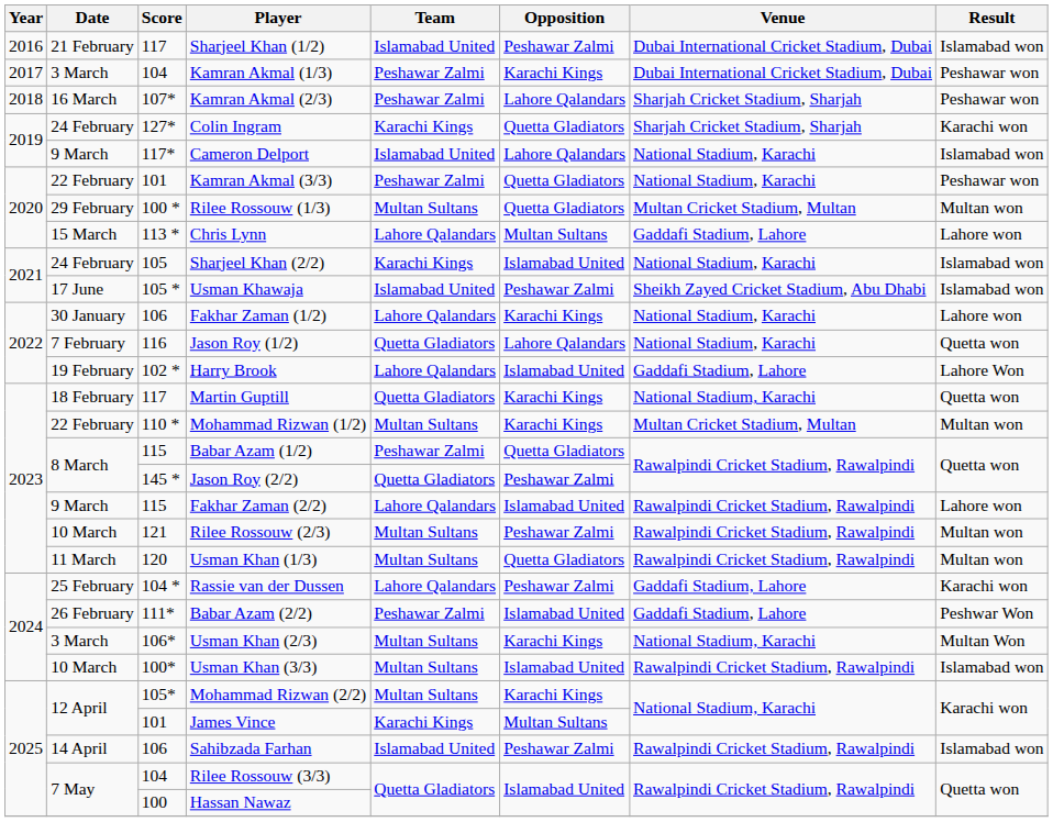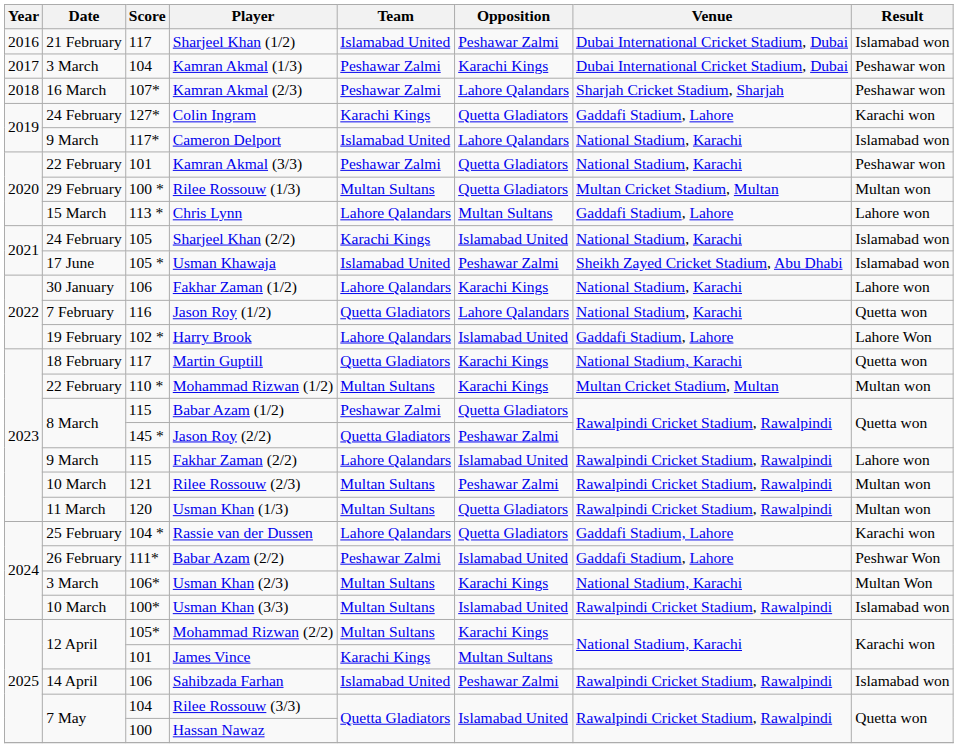 <table class="wikitable">
 <tr>
 <th>Year</th>
 <th>Date</th>
 <th>Score</th>
 <th>Player</th>
 <th>Team</th>
 <th>Opposition</th>
 <th>Venue</th>
 <th>Result</th>
 </tr>
 <tr>
 <td>2016</td>
 <td>21 February</td>
 <td>117</td>
 <td><a href='#'>Sharjeel Khan</a> (1/2)</td>
 <td><a href='#'>Islamabad United</a></td>
 <td><a href='#'>Peshawar Zalmi</a></td>
 <td><a href='#'>Dubai International Cricket Stadium</a>, <a href='#'>Dubai</a></td>
 <td>Islamabad won</td>
 </tr>
 <tr>
 <td>2017</td>
 <td>3 March</td>
 <td>104</td>
 <td><a href='#'>Kamran Akmal</a> (1/3)</td>
 <td><a href='#'>Peshawar Zalmi</a></td>
 <td><a href='#'>Karachi Kings</a></td>
 <td><a href='#'>Dubai International Cricket Stadium</a>, <a href='#'>Dubai</a></td>
 <td>Peshawar won</td>
 </tr>
 <tr>
 <td>2018</td>
 <td>16 March</td>
 <td>107*</td>
 <td><a href='#'>Kamran Akmal</a> (2/3)</td>
 <td><a href='#'>Peshawar Zalmi</a></td>
 <td><a href='#'>Lahore Qalandars</a></td>
 <td><a href='#'>Sharjah Cricket Stadium</a>, <a href='#'>Sharjah</a></td>
 <td>Peshawar won</td>
 </tr>
 <tr>
 <td rowspan="2">2019</td>
 <td>24 February</td>
 <td>127*</td>
 <td><a href='#'>Colin Ingram</a></td>
 <td><a href='#'>Karachi Kings</a></td>
 <td><a href='#'>Quetta Gladiators</a></td>
-<td><a href='#'>Sharjah Cricket Stadium</a>, <a href='#'>Sharjah</a></td>
+<td><a href='#'>Gaddafi Stadium</a>, <a href='#'>Lahore</a></td>
 <td>Karachi won</td>
 </tr>
 <tr>
 <td>9 March</td>
 <td>117*</td>
 <td><a href='#'>Cameron Delport</a></td>
 <td><a href='#'>Islamabad United</a></td>
 <td><a href='#'>Lahore Qalandars</a></td>
 <td><a href='#'>National Stadium</a>, <a href='#'>Karachi</a></td>
 <td>Islamabad won</td>
 </tr>
 <tr>
 <td rowspan="3">2020</td>
 <td>22 February</td>
 <td>101</td>
 <td><a href='#'>Kamran Akmal</a> (3/3)</td>
 <td><a href='#'>Peshawar Zalmi</a></td>
 <td><a href='#'>Quetta Gladiators</a></td>
 <td><a href='#'>National Stadium</a>, <a href='#'>Karachi</a></td>
 <td>Peshawar won</td>
 </tr>
 <tr>
 <td>29 February</td>
 <td>100 *</td>
 <td><a href='#'>Rilee Rossouw</a> (1/3)</td>
 <td><a href='#'>Multan Sultans</a></td>
 <td><a href='#'>Quetta Gladiators</a></td>
 <td><a href='#'>Multan Cricket Stadium</a>, <a href='#'>Multan</a></td>
 <td>Multan won</td>
 </tr>
 <tr>
 <td>15 March</td>
 <td>113 *</td>
 <td><a href='#'>Chris Lynn</a></td>
 <td><a href='#'>Lahore Qalandars</a></td>
 <td><a href='#'>Multan Sultans</a></td>
 <td><a href='#'>Gaddafi Stadium</a>, <a href='#'>Lahore</a></td>
 <td>Lahore won</td>
 </tr>
 <tr>
 <td rowspan="2">2021</td>
 <td>24 February</td>
 <td>105</td>
 <td><a href='#'>Sharjeel Khan</a> (2/2)</td>
 <td><a href='#'>Karachi Kings</a></td>
 <td><a href='#'>Islamabad United</a></td>
 <td><a href='#'>National Stadium</a>, <a href='#'>Karachi</a></td>
 <td>Islamabad won</td>
 </tr>
 <tr>
 <td>17 June</td>
 <td>105 *</td>
 <td><a href='#'>Usman Khawaja</a></td>
 <td><a href='#'>Islamabad United</a></td>
 <td><a href='#'>Peshawar Zalmi</a></td>
 <td><a href='#'>Sheikh Zayed Cricket Stadium</a>, <a href='#'>Abu Dhabi</a></td>
 <td>Islamabad won</td>
 </tr>
 <tr>
 <td rowspan="3">2022</td>
 <td>30 January</td>
 <td>106</td>
 <td><a href='#'>Fakhar Zaman</a> (1/2)</td>
 <td><a href='#'>Lahore Qalandars</a></td>
 <td><a href='#'>Karachi Kings</a></td>
 <td><a href='#'>National Stadium</a>, <a href='#'>Karachi</a></td>
 <td>Lahore won</td>
 </tr>
 <tr>
 <td>7 February</td>
 <td>116</td>
 <td><a href='#'>Jason Roy</a> (1/2)</td>
 <td><a href='#'>Quetta Gladiators</a></td>
 <td><a href='#'>Lahore Qalandars</a></td>
 <td><a href='#'>National Stadium</a>, <a href='#'>Karachi</a></td>
 <td>Quetta won</td>
 </tr>
 <tr>
 <td>19 February</td>
 <td>102 *</td>
 <td><a href='#'>Harry Brook</a></td>
 <td><a href='#'>Lahore Qalandars</a></td>
 <td><a href='#'>Islamabad United</a></td>
 <td><a href='#'>Gaddafi Stadium</a>, <a href='#'>Lahore</a></td>
 <td>Lahore Won</td>
 </tr>
 <tr>
 <td rowspan="7">2023</td>
 <td>18 February</td>
 <td>117</td>
 <td><a href='#'>Martin Guptill</a></td>
 <td><a href='#'>Quetta Gladiators</a></td>
 <td><a href='#'>Karachi Kings</a></td>
 <td><a href='#'>National Stadium, Karachi</a></td>
 <td>Quetta won</td>
 </tr>
 <tr>
 <td>22 February</td>
 <td>110 *</td>
 <td><a href='#'>Mohammad Rizwan</a> (1/2)</td>
 <td><a href='#'>Multan Sultans</a></td>
 <td><a href='#'>Karachi Kings</a></td>
 <td><a href='#'>Multan Cricket Stadium</a>, <a href='#'>Multan</a></td>
 <td>Multan won</td>
 </tr>
 <tr>
 <td rowspan="2">8 March</td>
 <td>115</td>
 <td><a href='#'>Babar Azam</a> (1/2)</td>
 <td><a href='#'>Peshawar Zalmi</a></td>
 <td><a href='#'>Quetta Gladiators</a></td>
 <td rowspan="2"><a href='#'>Rawalpindi Cricket Stadium</a>, <a href='#'>Rawalpindi</a></td>
 <td rowspan="2">Quetta won</td>
 </tr>
 <tr>
 <td>145 *</td>
 <td><a href='#'>Jason Roy</a> (2/2)</td>
 <td><a href='#'>Quetta Gladiators</a></td>
 <td><a href='#'>Peshawar Zalmi</a></td>
 </tr>
 <tr>
 <td>9 March</td>
 <td>115</td>
 <td><a href='#'>Fakhar Zaman</a> (2/2)</td>
 <td><a href='#'>Lahore Qalandars</a></td>
 <td><a href='#'>Islamabad United</a></td>
 <td><a href='#'>Rawalpindi Cricket Stadium</a>, <a href='#'>Rawalpindi</a></td>
 <td>Lahore won</td>
 </tr>
 <tr>
 <td>10 March</td>
 <td>121</td>
 <td><a href='#'>Rilee Rossouw</a> (2/3)</td>
 <td><a href='#'>Multan Sultans</a></td>
 <td><a href='#'>Peshawar Zalmi</a></td>
 <td><a href='#'>Rawalpindi Cricket Stadium</a>, <a href='#'>Rawalpindi</a></td>
 <td>Multan won</td>
 </tr>
 <tr>
 <td>11 March</td>
 <td>120</td>
 <td><a href='#'>Usman Khan</a> (1/3)</td>
 <td><a href='#'>Multan Sultans</a></td>
 <td><a href='#'>Quetta Gladiators</a></td>
 <td><a href='#'>Rawalpindi Cricket Stadium</a>, <a href='#'>Rawalpindi</a></td>
 <td>Multan won</td>
 </tr>
 <tr>
 <td rowspan="4">2024</td>
 <td>25 February</td>
 <td>104 *</td>
 <td><a href='#'>Rassie van der Dussen</a></td>
 <td><a href='#'>Lahore Qalandars</a></td>
-<td><a href='#'>Peshawar Zalmi</a></td>
+<td><a href='#'>Quetta Gladiators</a></td>
 <td><a href='#'>Gaddafi Stadium, Lahore</a></td>
 <td>Karachi won</td>
 </tr>
 <tr>
 <td>26 February</td>
 <td>111*</td>
 <td><a href='#'>Babar Azam</a> (2/2)</td>
 <td><a href='#'>Peshawar Zalmi</a></td>
 <td><a href='#'>Islamabad United</a></td>
 <td><a href='#'>Gaddafi Stadium</a>, <a href='#'>Lahore</a></td>
 <td>Peshwar Won</td>
 </tr>
 <tr>
 <td>3 March</td>
 <td>106*</td>
 <td><a href='#'>Usman Khan</a> (2/3)</td>
 <td><a href='#'>Multan Sultans</a></td>
 <td><a href='#'>Karachi Kings</a></td>
 <td><a href='#'>National Stadium, Karachi</a></td>
 <td>Multan Won</td>
 </tr>
 <tr>
 <td>10 March</td>
 <td>100*</td>
 <td><a href='#'>Usman Khan</a> (3/3)</td>
 <td><a href='#'>Multan Sultans</a></td>
 <td><a href='#'>Islamabad United</a></td>
 <td><a href='#'>Rawalpindi Cricket Stadium</a>, <a href='#'>Rawalpindi</a></td>
 <td>Islamabad won</td>
 </tr>
 <tr>
 <td rowspan=5>2025</td>
 <td rowspan=2>12 April</td>
 <td>105*</td>
 <td><a href='#'>Mohammad Rizwan</a> (2/2)</td>
 <td><a href='#'>Multan Sultans</a></td>
 <td><a href='#'>Karachi Kings</a></td>
 <td rowspan=2><a href='#'>National Stadium, Karachi</a></td>
 <td rowspan=2>Karachi won</td>
 </tr>
 <tr>
 <td>101</td>
 <td><a href='#'>James Vince</a></td>
 <td><a href='#'>Karachi Kings</a></td>
 <td><a href='#'>Multan Sultans</a></td>
 </tr>
 <tr>
 <td>14 April</td>
 <td>106</td>
 <td><a href='#'>Sahibzada Farhan</a></td>
 <td><a href='#'>Islamabad United</a></td>
 <td><a href='#'>Peshawar Zalmi</a></td>
 <td><a href='#'>Rawalpindi Cricket Stadium</a>, <a href='#'>Rawalpindi</a></td>
 <td>Islamabad won</td>
 </tr>
 <tr>
 <td rowspan=2>7 May</td>
 <td>104</td>
 <td><a href='#'>Rilee Rossouw</a> (3/3)</td>
 <td rowspan=2><a href='#'>Quetta Gladiators</a></td>
 <td rowspan=2><a href='#'>Islamabad United</a></td>
 <td rowspan=2><a href='#'>Rawalpindi Cricket Stadium</a>, <a href='#'>Rawalpindi</a></td>
 <td rowspan=2>Quetta won</td>
 </tr>
 <tr>
 <td>100</td>
 <td><a href='#'>Hassan Nawaz</a></td>
 </tr>
 <tr>
 </tr>
 </table>
